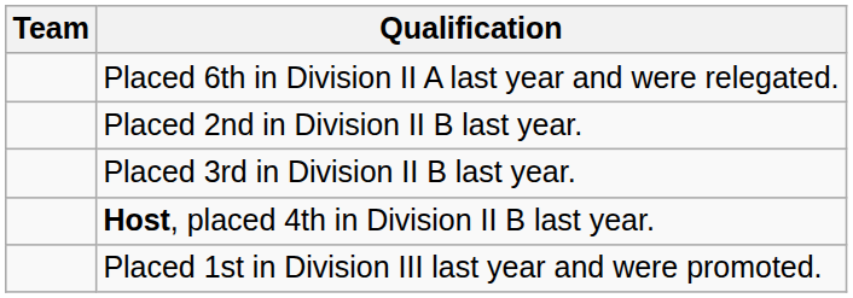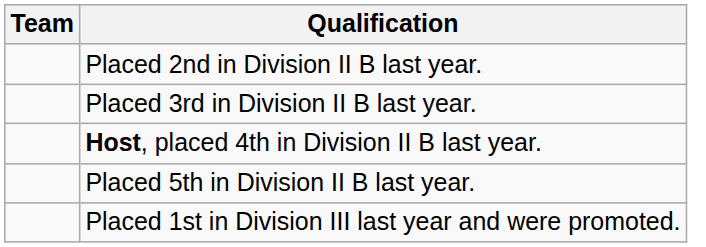 <table class="wikitable">
 <tr>
 <th>Team</th>
 <th>Qualification</th>
-</tr>
-<tr>
-<td></td>
-<td>Placed 6th in Division II A last year and were relegated.</td>
 </tr>
 <tr>
 <td></td>
 <td>Placed 2nd in Division II B last year.</td>
 </tr>
 <tr>
 <td></td>
 <td>Placed 3rd in Division II B last year.</td>
 </tr>
 <tr>
 <td></td>
 <td><strong>Host</strong>, placed 4th in Division II B last year.</td>
 </tr>
 <tr>
 <td></td>
+<td>Placed 5th in Division II B last year.</td>
+</tr>
+<tr>
+<td></td>
 <td>Placed 1st in Division III last year and were promoted.</td>
 </tr>
 </table>
